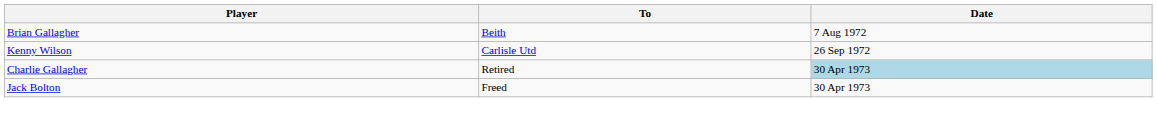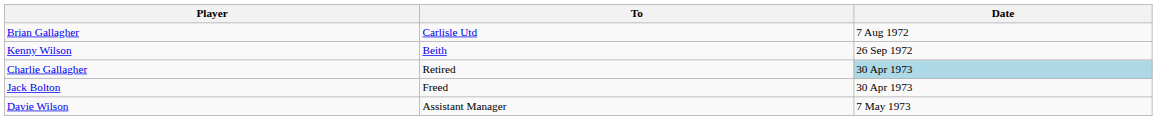 <table class="wikitable" style="text-align:center; font-size:95%;width:98%; text-align:left">
 <tr>
 <th>Player</th>
 <th>To</th>
 <th>Date</th>
 </tr>
 <tr>
 <td> <a href='#'>Brian Gallagher</a></td>
-<td> <a href='#'>Beith</a></td>
+<td> <a href='#'>Carlisle Utd</a></td>
 <td>7 Aug 1972</td>
 </tr>
 <tr>
 <td> <a href='#'>Kenny Wilson</a></td>
-<td> <a href='#'>Carlisle Utd</a></td>
+<td> <a href='#'>Beith</a></td>
 <td>26 Sep 1972</td>
 </tr>
 <tr>
 <td> <a href='#'>Charlie Gallagher</a></td>
 <td> Retired</td>
 <td style="background: lightblue;">30 Apr 1973</td>
 </tr>
 <tr>
 <td> <a href='#'>Jack Bolton</a></td>
 <td> Freed</td>
 <td>30 Apr 1973</td>
 </tr>
+<tr>
+<td> <a href='#'>Davie Wilson</a></td>
+<td> Assistant Manager</td>
+<td>7 May 1973</td>
+</tr>
 </table>
